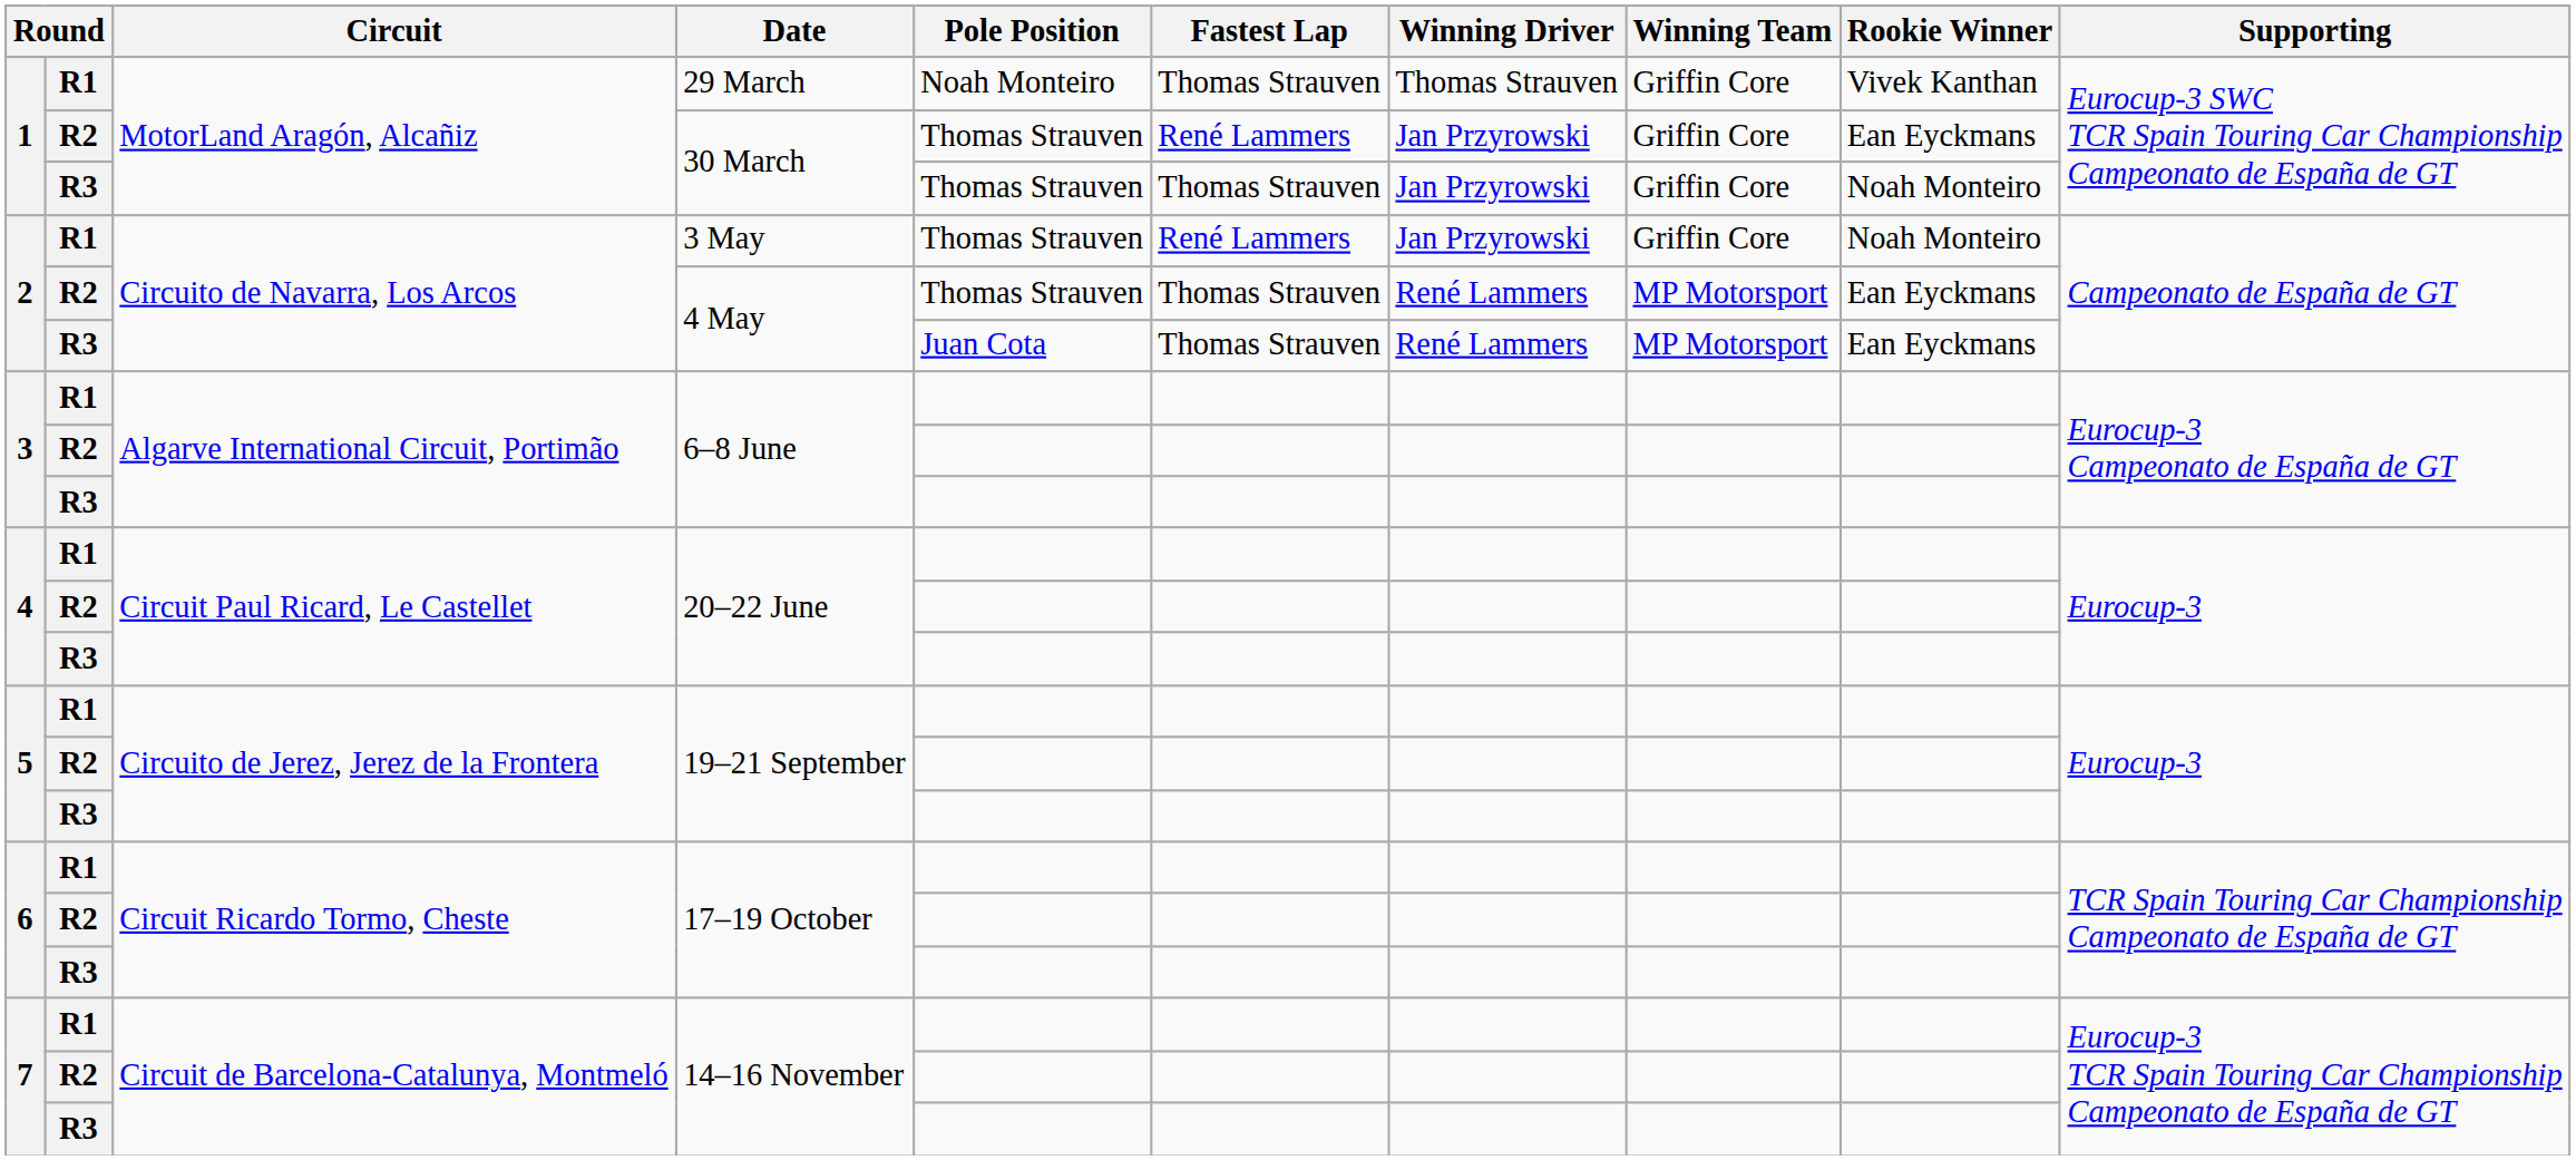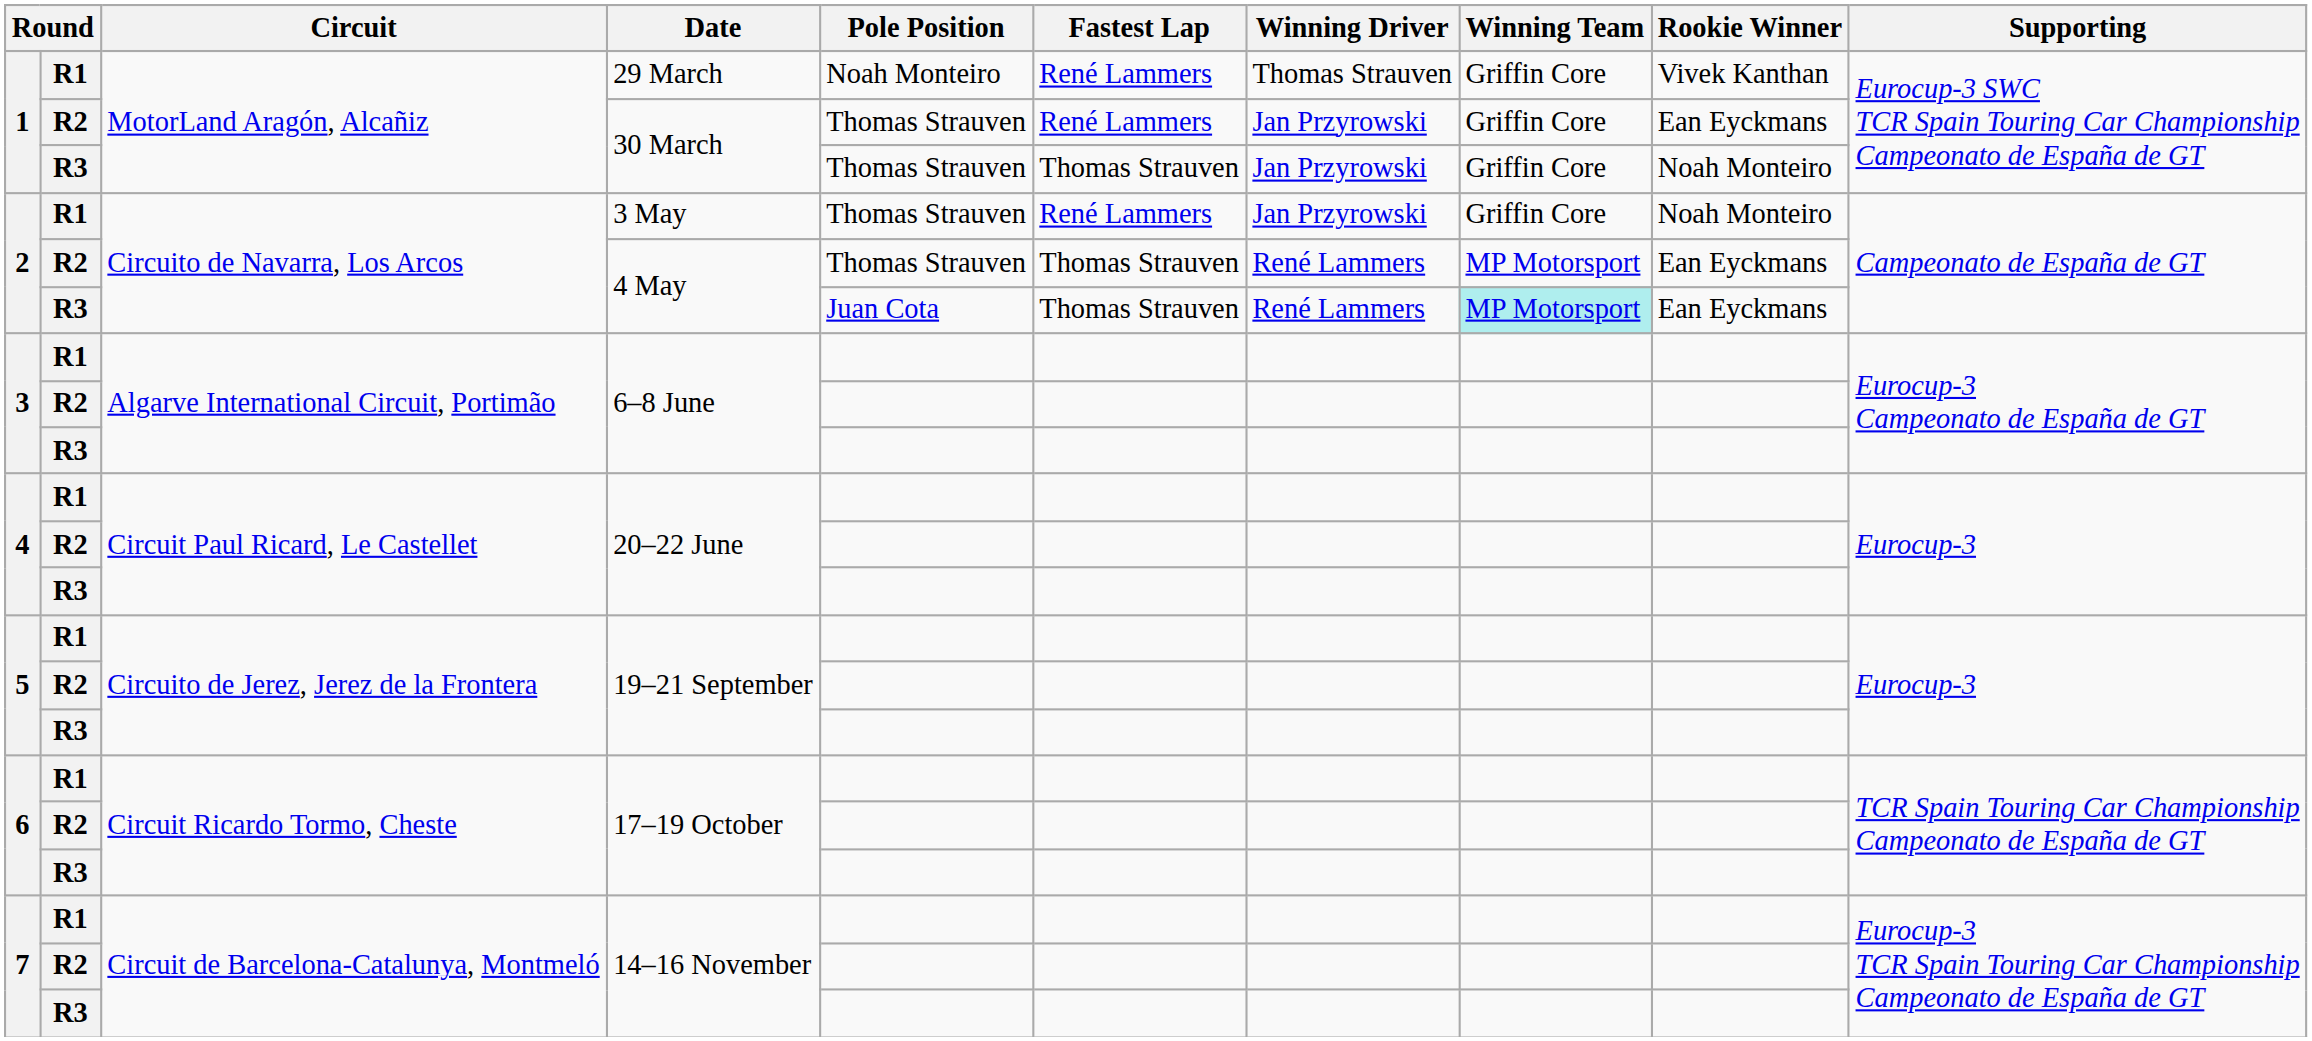 <table class="wikitable" style="font-size: 85%">
 <tr>
 <th colspan=2>Round</th>
 <th>Circuit</th>
 <th>Date</th>
 <th>Pole Position</th>
 <th>Fastest Lap</th>
 <th>Winning Driver</th>
 <th>Winning Team</th>
 <th>Rookie Winner</th>
 <th>Supporting</th>
 </tr>
 <tr>
 <th rowspan=3>1</th>
 <th>R1</th>
 <td rowspan=3> <a href='#'>MotorLand Aragón</a>, <a href='#'>Alcañiz</a></td>
 <td>29 March</td>
 <td nowrap> Noah Monteiro</td>
-<td nowrap> Thomas Strauven</td>
+<td> <a href='#'>René Lammers</a></td>
 <td nowrap> Thomas Strauven</td>
 <td nowrap> Griffin Core</td>
 <td nowrap> Vivek Kanthan</td>
 <td rowspan=3 nowrap><em><a href='#'>Eurocup-3 SWC</a><br><a href='#'>TCR Spain Touring Car Championship</a><br><a href='#'>Campeonato de España de GT</a></em></td>
 </tr>
 <tr>
 <th>R2</th>
 <td rowspan=2>30 March</td>
 <td nowrap> Thomas Strauven</td>
 <td> <a href='#'>René Lammers</a></td>
 <td> <a href='#'>Jan Przyrowski</a></td>
 <td> Griffin Core</td>
 <td> Ean Eyckmans</td>
 </tr>
 <tr>
 <th>R3</th>
 <td> Thomas Strauven</td>
 <td> Thomas Strauven</td>
 <td> <a href='#'>Jan Przyrowski</a></td>
 <td> Griffin Core</td>
 <td> Noah Monteiro</td>
 </tr>
 <tr>
 <th rowspan=3>2</th>
 <th>R1</th>
 <td rowspan=3> <a href='#'>Circuito de Navarra</a>, <a href='#'>Los Arcos</a></td>
 <td>3 May</td>
 <td> Thomas Strauven</td>
 <td> <a href='#'>René Lammers</a></td>
 <td> <a href='#'>Jan Przyrowski</a></td>
 <td> Griffin Core</td>
 <td> Noah Monteiro</td>
 <td rowspan=3><em><a href='#'>Campeonato de España de GT</a></em></td>
 </tr>
 <tr>
 <th>R2</th>
 <td rowspan=2>4 May</td>
 <td> Thomas Strauven</td>
 <td nowrap> Thomas Strauven</td>
 <td> <a href='#'>René Lammers</a></td>
 <td nowrap> <a href='#'>MP Motorsport</a></td>
 <td> Ean Eyckmans</td>
 </tr>
 <tr>
 <th>R3</th>
 <td> <a href='#'>Juan Cota</a></td>
 <td> Thomas Strauven</td>
 <td> <a href='#'>René Lammers</a></td>
-<td> <a href='#'>MP Motorsport</a></td>
+<td style="background: paleturquoise;"> <a href='#'>MP Motorsport</a></td>
 <td> Ean Eyckmans</td>
 </tr>
 <tr>
 <th rowspan=3>3</th>
 <th>R1</th>
 <td rowspan=3> <a href='#'>Algarve International Circuit</a>, <a href='#'>Portimão</a></td>
 <td rowspan=3>6–8 June</td>
 <td></td>
 <td></td>
 <td></td>
 <td></td>
 <td></td>
 <td rowspan=3><em><a href='#'>Eurocup-3</a><br><a href='#'>Campeonato de España de GT</a></em></td>
 </tr>
 <tr>
 <th>R2</th>
 <td></td>
 <td></td>
 <td></td>
 <td></td>
 <td></td>
 </tr>
 <tr>
 <th>R3</th>
 <td></td>
 <td></td>
 <td></td>
 <td></td>
 <td></td>
 </tr>
 <tr>
 <th rowspan=3>4</th>
 <th>R1</th>
 <td rowspan=3> <a href='#'>Circuit Paul Ricard</a>, <a href='#'>Le Castellet</a></td>
 <td rowspan=3>20–22 June</td>
 <td></td>
 <td></td>
 <td></td>
 <td></td>
 <td></td>
 <td rowspan=3><em><a href='#'>Eurocup-3</a></em></td>
 </tr>
 <tr>
 <th>R2</th>
 <td></td>
 <td></td>
 <td></td>
 <td></td>
 <td></td>
 </tr>
 <tr>
 <th>R3</th>
 <td></td>
 <td></td>
 <td></td>
 <td></td>
 <td></td>
 </tr>
 <tr>
 <th rowspan=3>5</th>
 <th>R1</th>
 <td rowspan=3> <a href='#'>Circuito de Jerez</a>, <a href='#'>Jerez de la Frontera</a></td>
 <td rowspan=3 nowrap>19–21 September</td>
 <td></td>
 <td></td>
 <td></td>
 <td></td>
 <td></td>
 <td rowspan=3><em><a href='#'>Eurocup-3</a></em></td>
 </tr>
 <tr>
 <th>R2</th>
 <td></td>
 <td></td>
 <td></td>
 <td></td>
 <td></td>
 </tr>
 <tr>
 <th>R3</th>
 <td></td>
 <td></td>
 <td></td>
 <td></td>
 <td></td>
 </tr>
 <tr>
 <th rowspan=3>6</th>
 <th>R1</th>
 <td rowspan=3> <a href='#'>Circuit Ricardo Tormo</a>, <a href='#'>Cheste</a></td>
 <td rowspan=3>17–19 October</td>
 <td></td>
 <td></td>
 <td></td>
 <td></td>
 <td></td>
 <td rowspan=3><em><a href='#'>TCR Spain Touring Car Championship</a><br><a href='#'>Campeonato de España de GT</a></em></td>
 </tr>
 <tr>
 <th>R2</th>
 <td></td>
 <td></td>
 <td></td>
 <td></td>
 <td></td>
 </tr>
 <tr>
 <th>R3</th>
 <td></td>
 <td></td>
 <td></td>
 <td></td>
 <td></td>
 </tr>
 <tr>
 <th rowspan=3>7</th>
 <th>R1</th>
 <td rowspan=3 nowrap> <a href='#'>Circuit de Barcelona-Catalunya</a>, <a href='#'>Montmeló</a></td>
 <td rowspan=3>14–16 November</td>
 <td></td>
 <td></td>
 <td></td>
 <td></td>
 <td></td>
 <td rowspan=3><em><a href='#'>Eurocup-3</a><br><a href='#'>TCR Spain Touring Car Championship</a><br><a href='#'>Campeonato de España de GT</a></em></td>
 </tr>
 <tr>
 <th>R2</th>
 <td></td>
 <td></td>
 <td></td>
 <td></td>
 <td></td>
 </tr>
 <tr>
 <th>R3</th>
 <td></td>
 <td></td>
 <td></td>
 <td></td>
 <td></td>
 </tr>
 </table>
